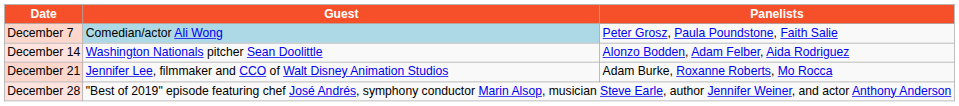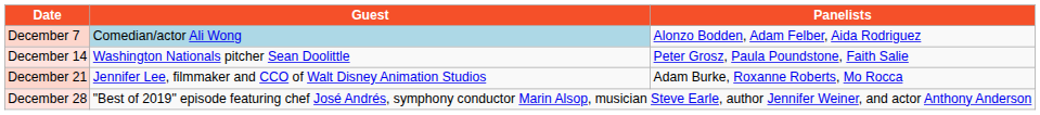 <table class="wikitable">
 <tr>
 <th style="background:#F55029;color:#FFFFFF;">Date</th>
 <th style="background:#F55029;color:#FFFFFF;">Guest</th>
 <th style="background:#F55029;color:#FFFFFF;">Panelists</th>
 </tr>
 <tr>
 <td style="background:#FDD6CC;color:#000000;">December 7</td>
 <td style="background: lightblue;">Comedian/actor <a href='#'>Ali Wong</a></td>
-<td><a href='#'>Peter Grosz</a>, <a href='#'>Paula Poundstone</a>, <a href='#'>Faith Salie</a></td>
+<td><a href='#'>Alonzo Bodden</a>, <a href='#'>Adam Felber</a>, <a href='#'>Aida Rodriguez</a></td>
 </tr>
 <tr>
 <td style="background:#FFE3DF;color:#000000;">December 14</td>
 <td><a href='#'>Washington Nationals</a> pitcher <a href='#'>Sean Doolittle</a></td>
-<td><a href='#'>Alonzo Bodden</a>, <a href='#'>Adam Felber</a>, <a href='#'>Aida Rodriguez</a></td>
+<td><a href='#'>Peter Grosz</a>, <a href='#'>Paula Poundstone</a>, <a href='#'>Faith Salie</a></td>
 </tr>
 <tr>
 <td style="background:#FDD6CC;color:#000000;">December 21</td>
 <td><a href='#'>Jennifer Lee</a>, filmmaker and <a href='#'>CCO</a> of <a href='#'>Walt Disney Animation Studios</a></td>
 <td>Adam Burke, <a href='#'>Roxanne Roberts</a>, <a href='#'>Mo Rocca</a></td>
 </tr>
 <tr>
 <td style="background:#FFE3DF;color:#000000;">December 28</td>
 <td colspan=2>"Best of 2019" episode featuring chef <a href='#'>José Andrés</a>, symphony conductor <a href='#'>Marin Alsop</a>, musician <a href='#'>Steve Earle</a>, author <a href='#'>Jennifer Weiner</a>, and actor <a href='#'>Anthony Anderson</a></td>
 </tr>
 </table>
